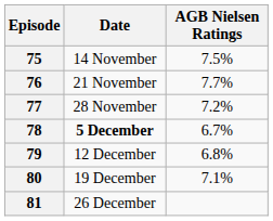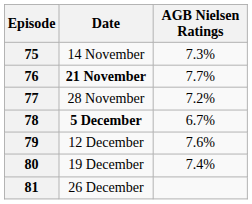 <table class=wikitable style=text-align:center>
 <tr>
 <th>Episode</th>
 <th style="width:100px;">Date</th>
 <th style="width:100px;">AGB Nielsen<br>Ratings</th>
 </tr>
 <tr>
 <th>75</th>
 <td>14 November</td>
-<td>7.5%</td>
+<td>7.3%</td>
 </tr>
 <tr>
 <th>76</th>
-<td>21 November</td>
+<td><strong>21 November</strong></td>
 <td>7.7%</td>
 </tr>
 <tr>
 <th>77</th>
 <td>28 November</td>
 <td>7.2%</td>
 </tr>
 <tr>
 <th>78</th>
 <td><strong>5 December</strong></td>
 <td>6.7%</td>
 </tr>
 <tr>
 <th>79</th>
 <td>12 December</td>
-<td>6.8%</td>
+<td>7.6%</td>
 </tr>
 <tr>
 <th>80</th>
 <td>19 December</td>
-<td>7.1%</td>
+<td>7.4%</td>
 </tr>
 <tr>
 <th>81</th>
 <td>26 December</td>
 <td></td>
 </tr>
 </table>
